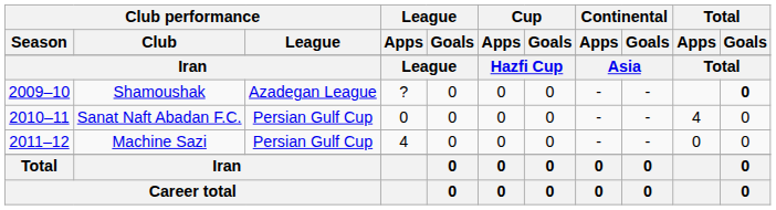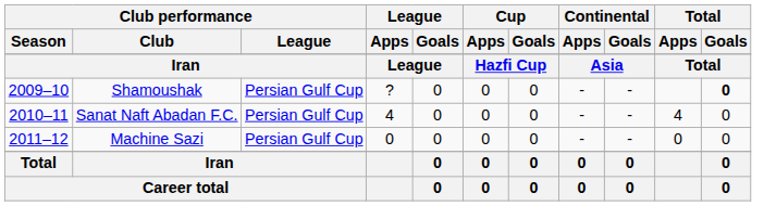 <table class="wikitable" style="text-align:center">
 <tr>
 <th colspan=3>Club performance</th>
 <th colspan=2>League</th>
 <th colspan=2>Cup</th>
 <th colspan=2>Continental</th>
 <th colspan=2>Total</th>
 </tr>
 <tr>
 <th>Season</th>
 <th>Club</th>
 <th>League</th>
 <th>Apps</th>
 <th>Goals</th>
 <th>Apps</th>
 <th>Goals</th>
 <th>Apps</th>
 <th>Goals</th>
 <th>Apps</th>
 <th>Goals</th>
 </tr>
 <tr>
 </tr>
 <tr>
 <th colspan=3>Iran</th>
 <th colspan=2>League</th>
 <th colspan=2><a href='#'>Hazfi Cup</a></th>
 <th colspan=2><a href='#'>Asia</a></th>
 <th colspan=2>Total</th>
 </tr>
 <tr>
 <td><a href='#'>2009–10</a></td>
 <td rowspan="1"><a href='#'>Shamoushak</a></td>
-<td rowspan="1"><a href='#'>Azadegan League</a></td>
+<td rowspan="1"><a href='#'>Persian Gulf Cup</a></td>
 <td>?</td>
 <td>0</td>
 <td>0</td>
 <td>0</td>
 <td>-</td>
 <td>-</td>
 <td></td>
 <td><strong>0</strong></td>
 </tr>
 <tr>
 <td><a href='#'>2010–11</a></td>
 <td rowspan="1"><a href='#'>Sanat Naft Abadan F.C.</a></td>
 <td rowspan="1"><a href='#'>Persian Gulf Cup</a></td>
-<td>0</td>
+<td>4</td>
 <td>0</td>
 <td>0</td>
 <td>0</td>
 <td>-</td>
 <td>-</td>
 <td>4</td>
 <td>0</td>
 </tr>
 <tr>
 <td><a href='#'>2011–12</a></td>
 <td rowspan="1"><a href='#'>Machine Sazi</a></td>
 <td rowspan="1"><a href='#'>Persian Gulf Cup</a></td>
-<td>4</td>
+<td>0</td>
 <td>0</td>
 <td>0</td>
 <td>0</td>
 <td>-</td>
 <td>-</td>
 <td>0</td>
 <td>0</td>
 </tr>
 <tr>
 </tr>
 <tr>
 <th rowspan=1>Total</th>
 <th colspan=2>Iran</th>
 <th></th>
 <th>0</th>
 <th>0</th>
 <th>0</th>
 <th>0</th>
 <th>0</th>
 <th></th>
 <th>0</th>
 </tr>
 <tr>
 <th colspan=3>Career total</th>
 <th></th>
 <th>0</th>
 <th>0</th>
 <th>0</th>
 <th>0</th>
 <th>0</th>
 <th></th>
 <th>0</th>
 </tr>
 </table>
